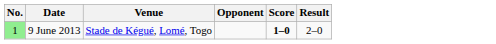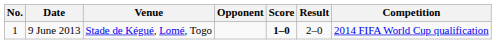 <table class="wikitable sortable">
 <tr>
 <th scope="col">No.</th>
 <th scope="col">Date</th>
 <th scope="col">Venue</th>
 <th scope="col">Opponent</th>
 <th scope="col">Score</th>
 <th scope="col">Result</th>
+<th scope="col">Competition</th>
 </tr>
 <tr>
-<td align="center" style="background: lightgreen;">1</td>
+<td align="center">1</td>
 <td>9 June 2013</td>
 <td><a href='#'>Stade de Kégué</a>, <a href='#'>Lomé</a>, Togo</td>
 <td></td>
 <td align="center"><strong>1–0</strong></td>
 <td align="center">2–0</td>
+<td><a href='#'>2014 FIFA World Cup qualification</a></td>
 </tr>
 </table>
